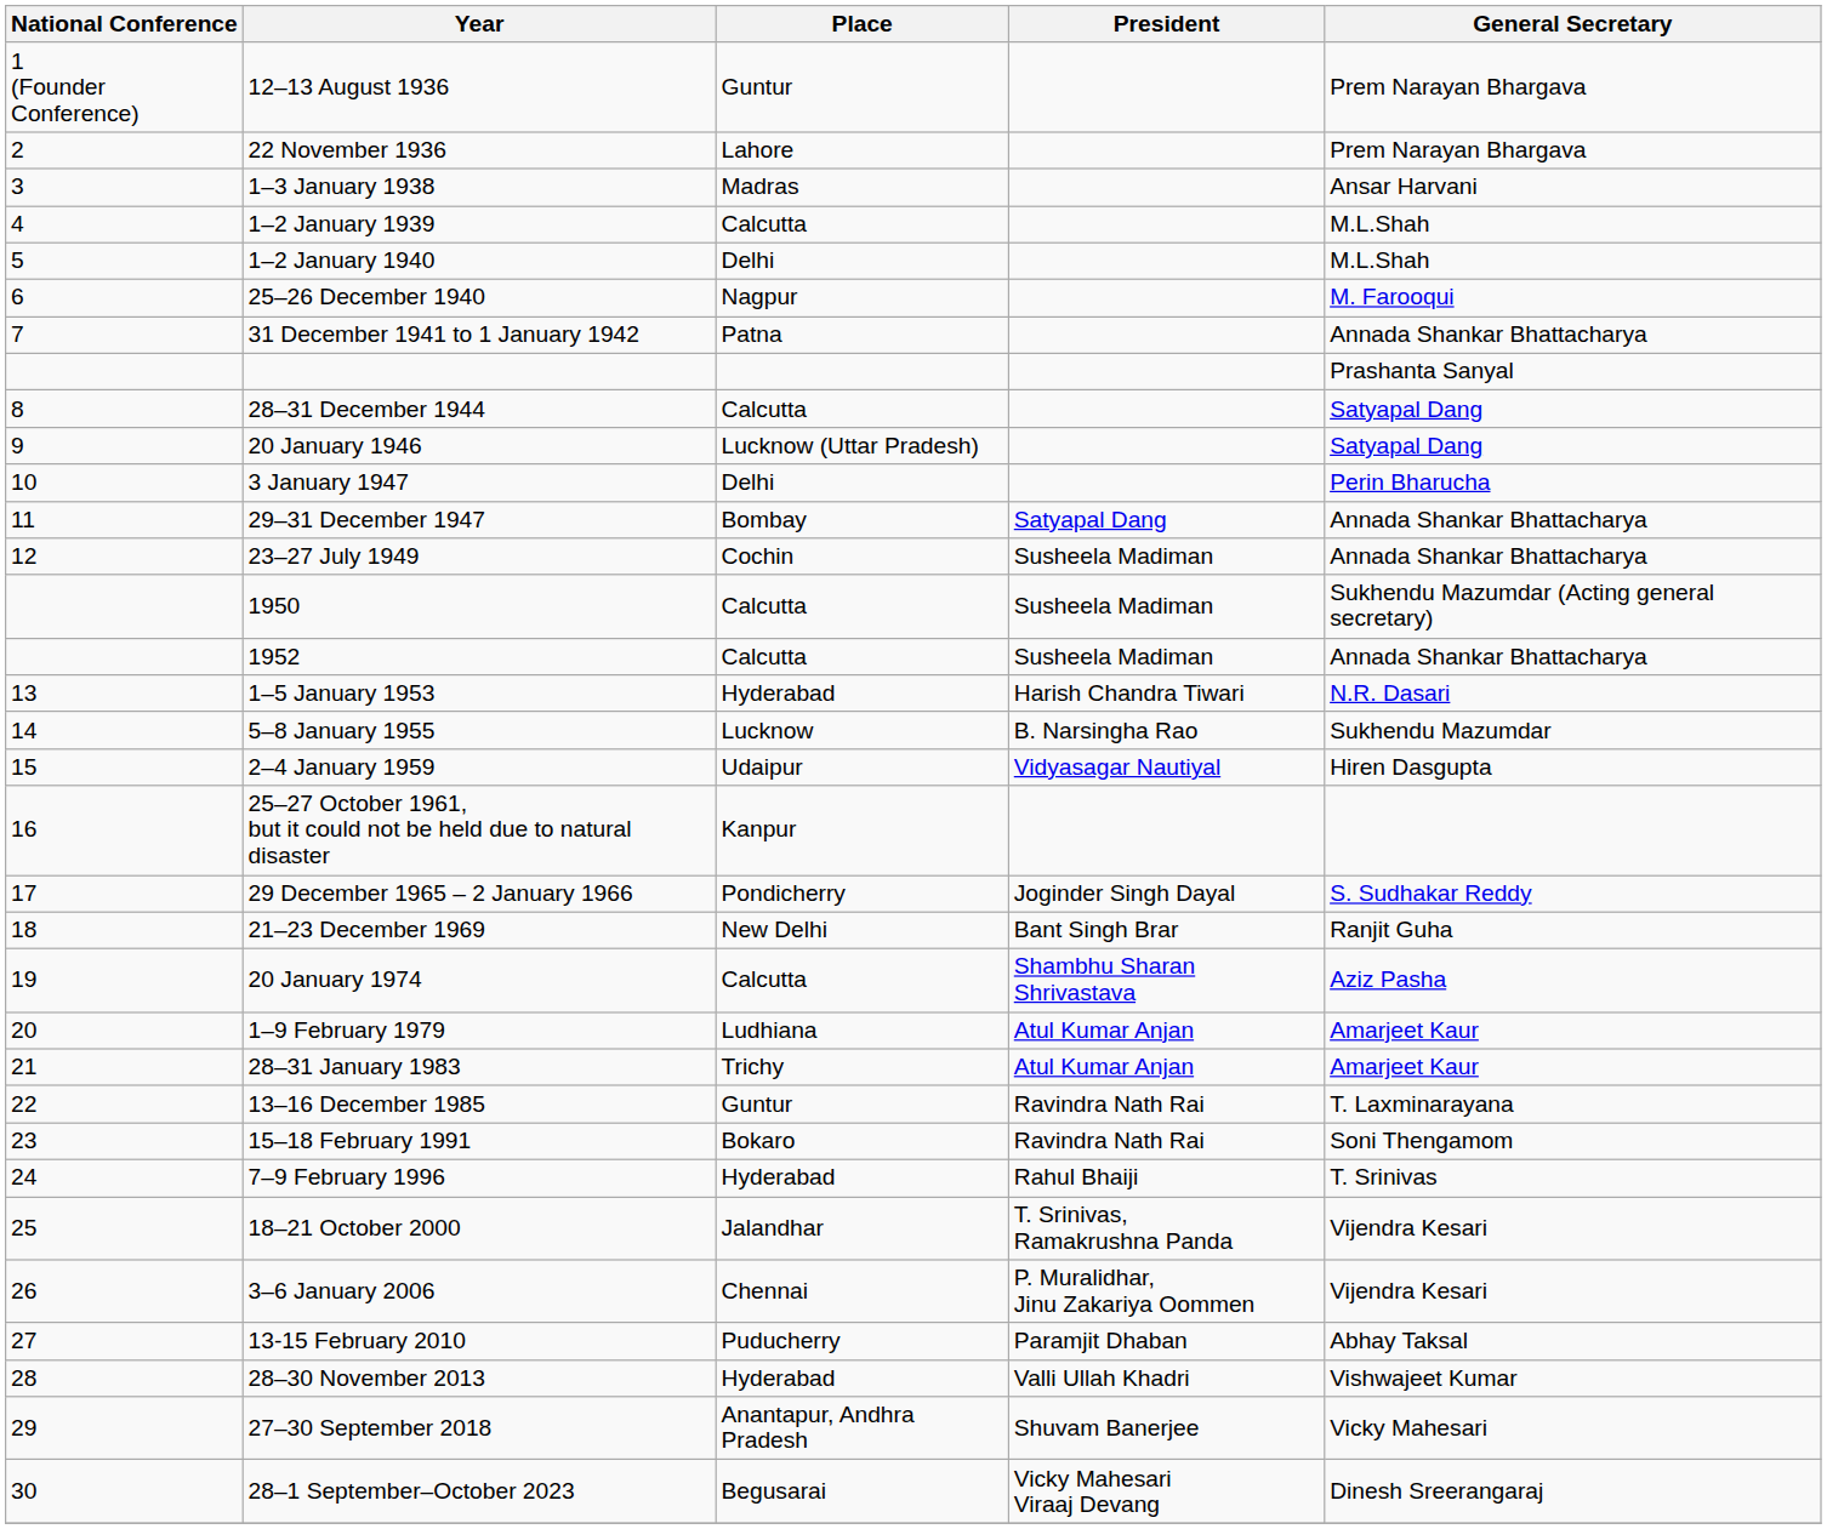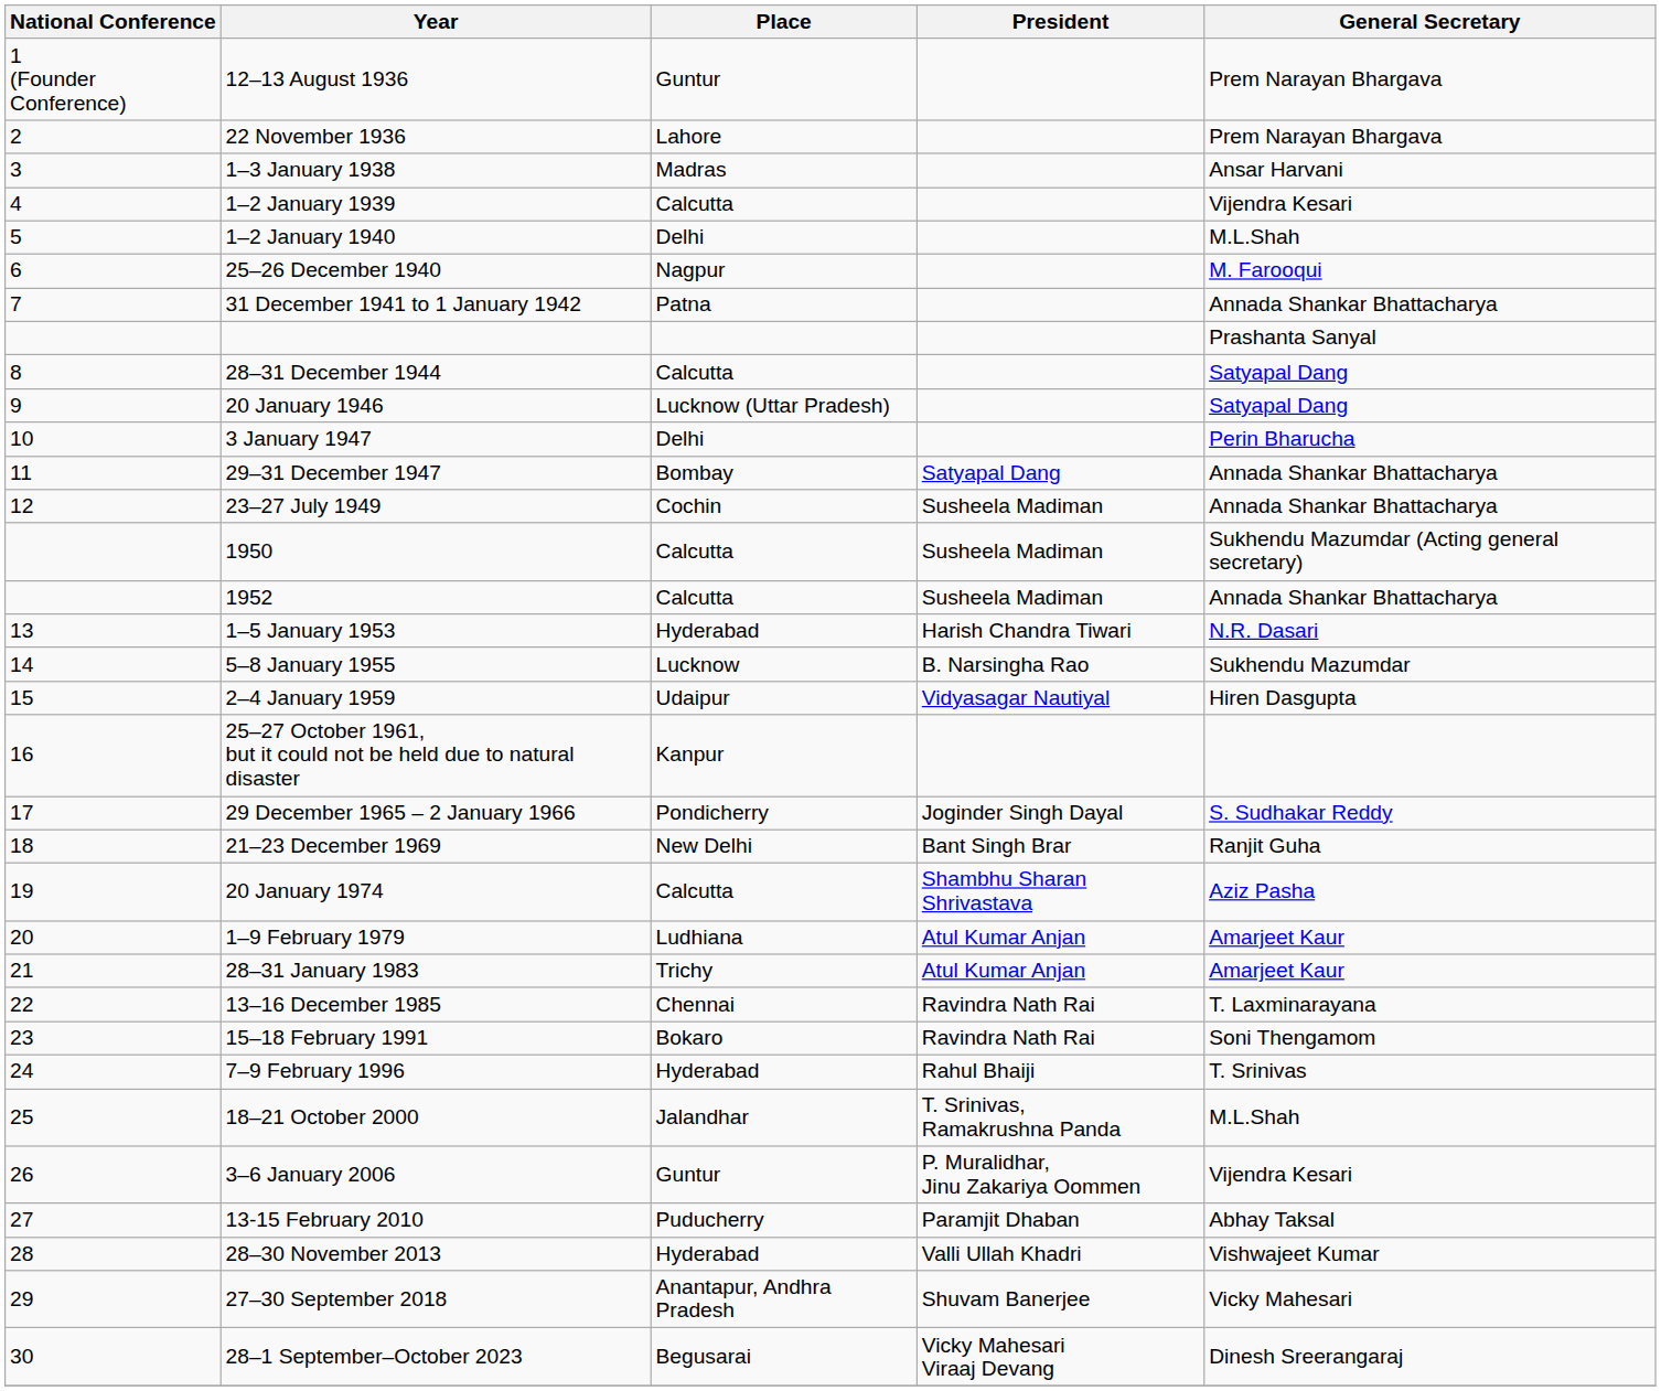 <table class="wikitable">
 <tr>
 <th>National Conference</th>
 <th>Year</th>
 <th>Place</th>
 <th>President</th>
 <th>General Secretary</th>
 </tr>
 <tr>
 <td>1<br>(Founder Conference)</td>
 <td>12–13 August 1936</td>
 <td>Guntur</td>
 <td></td>
 <td>Prem Narayan Bhargava</td>
 </tr>
 <tr>
 <td>2</td>
 <td>22 November 1936</td>
 <td>Lahore</td>
 <td></td>
 <td>Prem Narayan Bhargava</td>
 </tr>
 <tr>
 <td>3</td>
 <td>1–3 January 1938</td>
 <td>Madras</td>
 <td></td>
 <td>Ansar Harvani</td>
 </tr>
 <tr>
 <td>4</td>
 <td>1–2 January 1939</td>
 <td>Calcutta</td>
 <td></td>
-<td>M.L.Shah</td>
+<td>Vijendra Kesari</td>
 </tr>
 <tr>
 <td>5</td>
 <td>1–2 January 1940</td>
 <td>Delhi</td>
 <td></td>
 <td>M.L.Shah</td>
 </tr>
 <tr>
 <td>6</td>
 <td>25–26 December 1940</td>
 <td>Nagpur</td>
 <td></td>
 <td><a href='#'>M. Farooqui</a></td>
 </tr>
 <tr>
 <td>7</td>
 <td>31 December 1941 to 1 January 1942</td>
 <td>Patna</td>
 <td></td>
 <td>Annada Shankar Bhattacharya</td>
 </tr>
 <tr>
 <td></td>
 <td></td>
 <td></td>
 <td></td>
 <td>Prashanta Sanyal</td>
 </tr>
 <tr>
 <td>8</td>
 <td>28–31 December 1944</td>
 <td>Calcutta</td>
 <td></td>
 <td><a href='#'>Satyapal Dang</a></td>
 </tr>
 <tr>
 <td>9</td>
 <td>20 January 1946</td>
 <td>Lucknow (Uttar Pradesh)</td>
 <td></td>
 <td><a href='#'>Satyapal Dang</a></td>
 </tr>
 <tr>
 <td>10</td>
 <td>3 January 1947</td>
 <td>Delhi</td>
 <td></td>
 <td><a href='#'>Perin Bharucha</a></td>
 </tr>
 <tr>
 <td>11</td>
 <td>29–31 December 1947</td>
 <td>Bombay</td>
 <td><a href='#'>Satyapal Dang</a></td>
 <td>Annada Shankar Bhattacharya</td>
 </tr>
 <tr>
 <td>12</td>
 <td>23–27 July 1949</td>
 <td>Cochin</td>
 <td>Susheela Madiman</td>
 <td>Annada Shankar Bhattacharya</td>
 </tr>
 <tr>
 <td></td>
 <td>1950</td>
 <td>Calcutta</td>
 <td>Susheela Madiman</td>
 <td>Sukhendu Mazumdar (Acting general secretary)</td>
 </tr>
 <tr>
 <td></td>
 <td>1952</td>
 <td>Calcutta</td>
 <td>Susheela Madiman</td>
 <td>Annada Shankar Bhattacharya</td>
 </tr>
 <tr>
 <td>13</td>
 <td>1–5 January 1953</td>
 <td>Hyderabad</td>
 <td>Harish Chandra Tiwari</td>
 <td><a href='#'>N.R. Dasari</a></td>
 </tr>
 <tr>
 <td>14</td>
 <td>5–8 January 1955</td>
 <td>Lucknow</td>
 <td>B. Narsingha Rao</td>
 <td>Sukhendu Mazumdar</td>
 </tr>
 <tr>
 <td>15</td>
 <td>2–4 January 1959</td>
 <td>Udaipur</td>
 <td><a href='#'>Vidyasagar Nautiyal</a></td>
 <td>Hiren Dasgupta</td>
 </tr>
 <tr>
 <td>16</td>
 <td>25–27 October 1961,<br> but it could not be held due to natural disaster</td>
 <td>Kanpur</td>
 <td></td>
 <td></td>
 </tr>
 <tr>
 <td>17</td>
 <td>29 December 1965 – 2 January 1966</td>
 <td>Pondicherry</td>
 <td>Joginder Singh Dayal</td>
 <td><a href='#'>S. Sudhakar Reddy</a></td>
 </tr>
 <tr>
 <td>18</td>
 <td>21–23 December 1969</td>
 <td>New Delhi</td>
 <td>Bant Singh Brar</td>
 <td>Ranjit Guha</td>
 </tr>
 <tr>
 <td>19</td>
 <td>20 January 1974</td>
 <td>Calcutta</td>
 <td><a href='#'>Shambhu Sharan Shrivastava</a></td>
 <td><a href='#'>Aziz Pasha</a></td>
 </tr>
 <tr>
 <td>20</td>
 <td>1–9 February 1979</td>
 <td>Ludhiana</td>
 <td><a href='#'>Atul Kumar Anjan</a></td>
 <td><a href='#'>Amarjeet Kaur</a></td>
 </tr>
 <tr>
 <td>21</td>
 <td>28–31 January 1983</td>
 <td>Trichy</td>
 <td><a href='#'>Atul Kumar Anjan</a></td>
 <td><a href='#'>Amarjeet Kaur</a></td>
 </tr>
 <tr>
 <td>22</td>
 <td>13–16 December 1985</td>
-<td>Guntur</td>
+<td>Chennai</td>
 <td>Ravindra Nath Rai</td>
 <td>T. Laxminarayana</td>
 </tr>
 <tr>
 <td>23</td>
 <td>15–18 February 1991</td>
 <td>Bokaro</td>
 <td>Ravindra Nath Rai</td>
 <td>Soni Thengamom</td>
 </tr>
 <tr>
 <td>24</td>
 <td>7–9 February 1996</td>
 <td>Hyderabad</td>
 <td>Rahul Bhaiji</td>
 <td>T. Srinivas</td>
 </tr>
 <tr>
 <td>25</td>
 <td>18–21 October 2000</td>
 <td>Jalandhar</td>
 <td>T. Srinivas,<br>Ramakrushna Panda</td>
-<td>Vijendra Kesari</td>
+<td>M.L.Shah</td>
 </tr>
 <tr>
 <td>26</td>
 <td>3–6 January 2006</td>
-<td>Chennai</td>
+<td>Guntur</td>
 <td>P. Muralidhar,<br>Jinu Zakariya Oommen</td>
 <td>Vijendra Kesari</td>
 </tr>
 <tr>
 <td>27</td>
 <td>13-15 February 2010</td>
 <td>Puducherry</td>
 <td>Paramjit Dhaban</td>
 <td>Abhay Taksal</td>
 </tr>
 <tr>
 <td>28</td>
 <td>28–30 November 2013</td>
 <td>Hyderabad</td>
 <td>Valli Ullah Khadri</td>
 <td>Vishwajeet Kumar</td>
 </tr>
 <tr>
 <td>29</td>
 <td>27–30 September 2018</td>
 <td>Anantapur, Andhra Pradesh</td>
 <td>Shuvam Banerjee</td>
 <td>Vicky Mahesari</td>
 </tr>
 <tr>
 <td>30</td>
 <td>28–1 September–October 2023</td>
 <td>Begusarai</td>
 <td>Vicky Mahesari<br>Viraaj Devang</td>
 <td>Dinesh Sreerangaraj</td>
 </tr>
 <tr>
 </tr>
 </table>
